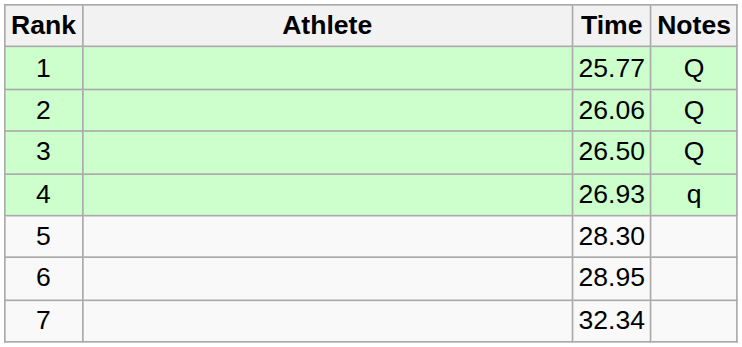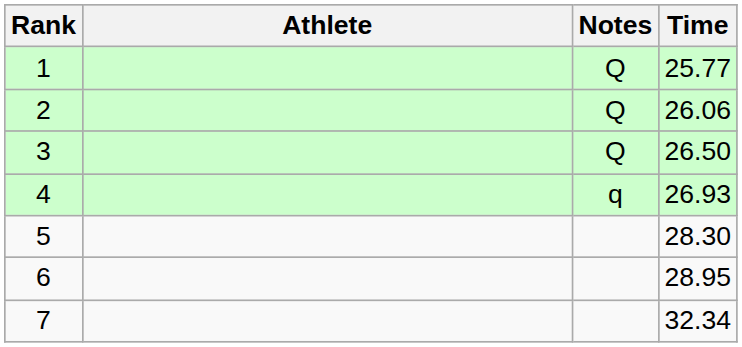 <table class="wikitable" style="text-align:center">
 <tr>
 <th>Rank</th>
 <th Style="width:18em">Athlete</th>
+<th>Notes</th>
 <th>Time</th>
-<th>Notes</th>
 </tr>
 <tr style="background:#cfc">
 <td>1</td>
 <td style="text-align:left"></td>
+<td>Q</td>
 <td>25.77</td>
-<td>Q</td>
 </tr>
 <tr style="background:#cfc">
 <td>2</td>
 <td style="text-align:left"></td>
+<td>Q</td>
 <td>26.06</td>
-<td>Q</td>
 </tr>
 <tr style="background:#cfc">
 <td>3</td>
 <td style="text-align:left"></td>
+<td>Q</td>
 <td>26.50</td>
-<td>Q</td>
 </tr>
 <tr style="background:#cfc">
 <td>4</td>
 <td style="text-align:left"></td>
+<td>q</td>
 <td>26.93</td>
-<td>q</td>
 </tr>
 <tr>
 <td>5</td>
 <td style="text-align:left"></td>
+<td></td>
 <td>28.30</td>
-<td></td>
 </tr>
 <tr>
 <td>6</td>
 <td style="text-align:left"></td>
+<td></td>
 <td>28.95</td>
-<td></td>
 </tr>
 <tr>
 <td>7</td>
 <td style="text-align:left"></td>
+<td></td>
 <td>32.34</td>
-<td></td>
 </tr>
 </table>
